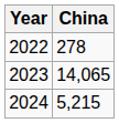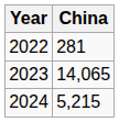 <table class="wikitable">
 <tr>
 <th>Year</th>
 <th>China</th>
 </tr>
 <tr>
 <td>2022</td>
-<td>278</td>
+<td>281</td>
 </tr>
 <tr>
 <td>2023</td>
 <td>14,065</td>
 </tr>
 <tr>
 <td>2024</td>
 <td>5,215</td>
 </tr>
 </table>
